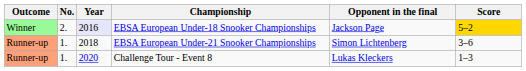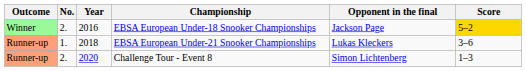 <table class="sortable wikitable">
 <tr>
 <th width="80">Outcome</th>
 <th width="20">No.</th>
 <th width="50">Year</th>
 <th width="350">Championship</th>
 <th width="200">Opponent in the final</th>
 <th width="100">Score</th>
 </tr>
 <tr>
 <td style="background:#98fb98;">Winner</td>
 <td>2.</td>
-<td style="background: lavender;">2016</td>
+<td>2016</td>
 <td><a href='#'>EBSA European Under-18 Snooker Championships</a></td>
 <td> <a href='#'>Jackson Page</a></td>
 <td style="background: gold;">5–2</td>
 </tr>
 <tr>
 <td style="background:#ffa07a;">Runner-up</td>
 <td>1.</td>
 <td>2018</td>
 <td><a href='#'>EBSA European Under-21 Snooker Championships</a></td>
-<td> <a href='#'>Simon Lichtenberg</a></td>
+<td> <a href='#'>Lukas Kleckers</a></td>
 <td>3–6</td>
 </tr>
 <tr>
 <td style="background:#ffa07a;">Runner-up</td>
-<td>1.</td>
+<td>2.</td>
 <td><a href='#'>2020</a></td>
 <td>Challenge Tour - Event 8</td>
-<td> <a href='#'>Lukas Kleckers</a></td>
+<td> <a href='#'>Simon Lichtenberg</a></td>
 <td>1–3</td>
 </tr>
 </table>
